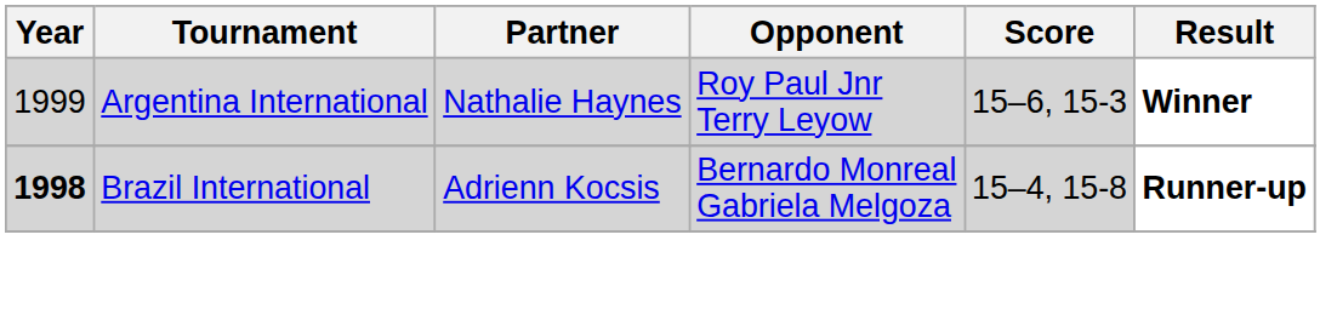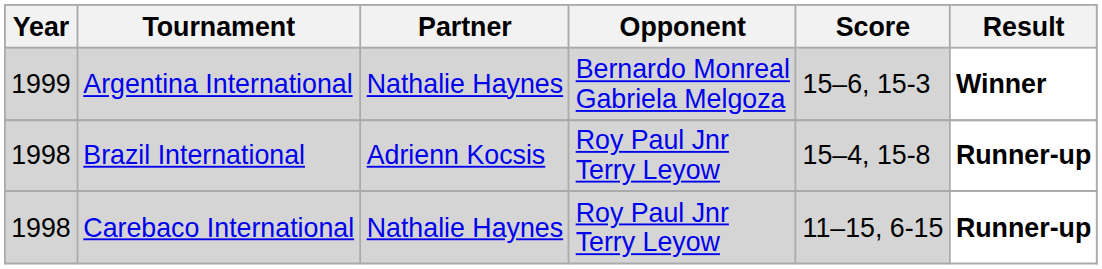 <table class="sortable wikitable" style="font-size: 90%;">
 <tr>
 <th>Year</th>
 <th>Tournament</th>
 <th>Partner</th>
 <th>Opponent</th>
 <th>Score</th>
 <th>Result</th>
 </tr>
 <tr style="background:#D5D5D5">
 <td align="center">1999</td>
 <td align="left"><a href='#'>Argentina International</a></td>
 <td align="left"> <a href='#'>Nathalie Haynes</a></td>
-<td align="left"> <a href='#'>Roy Paul Jnr</a><br> <a href='#'>Terry Leyow</a></td>
+<td align="left"> <a href='#'>Bernardo Monreal</a><br> <a href='#'>Gabriela Melgoza</a></td>
 <td align="left">15–6, 15-3</td>
 <td style="text-align:left; background:white"> <strong>Winner</strong></td>
 </tr>
 <tr>
 </tr>
 <tr style="background:#D5D5D5">
-<td align="center"><strong>1998</strong></td>
+<td align="center">1998</td>
 <td align="left"><a href='#'>Brazil International</a></td>
 <td align="left"> <a href='#'>Adrienn Kocsis</a></td>
-<td align="left"> <a href='#'>Bernardo Monreal</a><br> <a href='#'>Gabriela Melgoza</a></td>
+<td align="left"> <a href='#'>Roy Paul Jnr</a><br> <a href='#'>Terry Leyow</a></td>
 <td align="left">15–4, 15-8</td>
 <td style="text-align:left; background:white"> <strong>Runner-up</strong></td>
 </tr>
 <tr>
 </tr>
+<tr style="background:#D5D5D5">
+<td align="center">1998</td>
+<td align="left"><a href='#'>Carebaco International</a></td>
+<td align="left"> <a href='#'>Nathalie Haynes</a></td>
+<td align="left"> <a href='#'>Roy Paul Jnr</a><br> <a href='#'>Terry Leyow</a></td>
+<td align="left">11–15, 6-15</td>
+<td style="text-align:left; background:white"> <strong>Runner-up</strong></td>
+</tr>
 </table>
